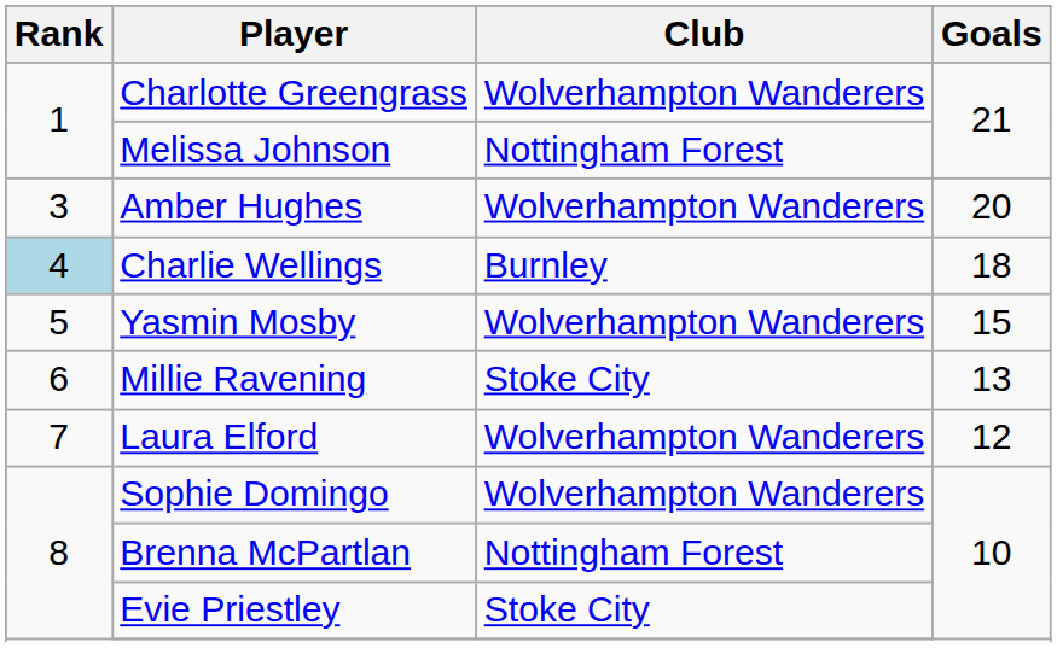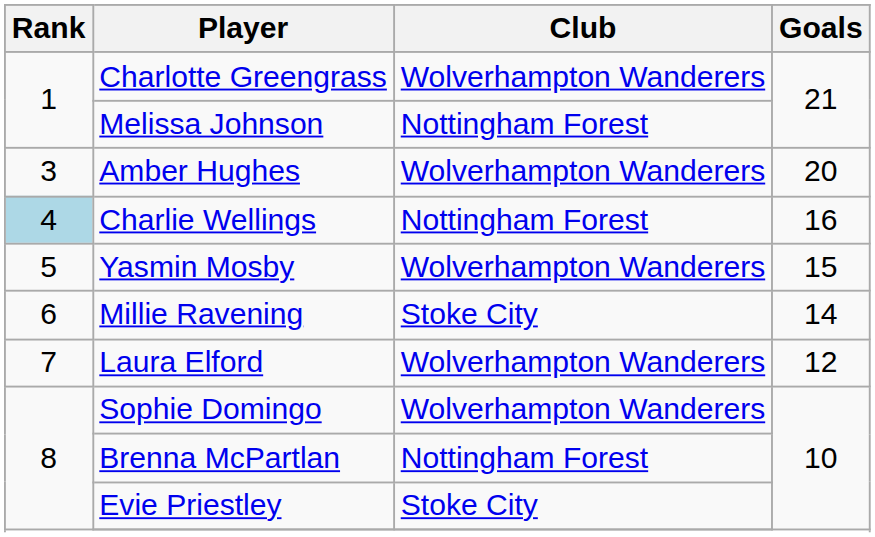 <table class="wikitable" style="text-align:center">
 <tr>
 <th>Rank</th>
 <th>Player</th>
 <th>Club</th>
 <th>Goals</th>
 </tr>
 <tr>
 <td rowspan="2">1</td>
 <td align=left> <a href='#'>Charlotte Greengrass</a></td>
 <td align=left><a href='#'>Wolverhampton Wanderers</a></td>
 <td rowspan="2">21</td>
 </tr>
 <tr>
 <td align=left> <a href='#'>Melissa Johnson</a></td>
 <td align=left><a href='#'>Nottingham Forest</a></td>
 </tr>
 <tr>
 <td rowspan="1">3</td>
 <td align=left> <a href='#'>Amber Hughes</a></td>
 <td align=left><a href='#'>Wolverhampton Wanderers</a></td>
 <td rowspan="1">20</td>
 </tr>
 <tr>
 <td rowspan="1" style="background: lightblue;">4</td>
 <td align=left> <a href='#'>Charlie Wellings</a></td>
-<td align=left><a href='#'>Burnley</a></td>
-<td rowspan="1">18</td>
+<td align=left><a href='#'>Nottingham Forest</a></td>
+<td rowspan="1">16</td>
 </tr>
 <tr>
 <td rowspan="1">5</td>
 <td align=left> <a href='#'>Yasmin Mosby</a></td>
 <td align=left><a href='#'>Wolverhampton Wanderers</a></td>
 <td rowspan="1">15</td>
 </tr>
 <tr>
 <td rowspan="1">6</td>
 <td align=left> <a href='#'>Millie Ravening</a></td>
 <td align=left><a href='#'>Stoke City</a></td>
-<td rowspan="1">13</td>
+<td rowspan="1">14</td>
 </tr>
 <tr>
 <td rowspan="1">7</td>
 <td align=left> <a href='#'>Laura Elford</a></td>
 <td align=left><a href='#'>Wolverhampton Wanderers</a></td>
 <td rowspan="1">12</td>
 </tr>
 <tr>
 <td rowspan="5">8</td>
 <td align=left> <a href='#'>Sophie Domingo</a></td>
 <td align=left><a href='#'>Wolverhampton Wanderers</a></td>
 <td rowspan="5">10</td>
 </tr>
 <tr>
 <td align=left> <a href='#'>Brenna McPartlan</a></td>
 <td align=left><a href='#'>Nottingham Forest</a></td>
 </tr>
 <tr>
 <td align=left> <a href='#'>Evie Priestley</a></td>
 <td align=left><a href='#'>Stoke City</a></td>
 </tr>
 <tr>
 </tr>
 </table>
